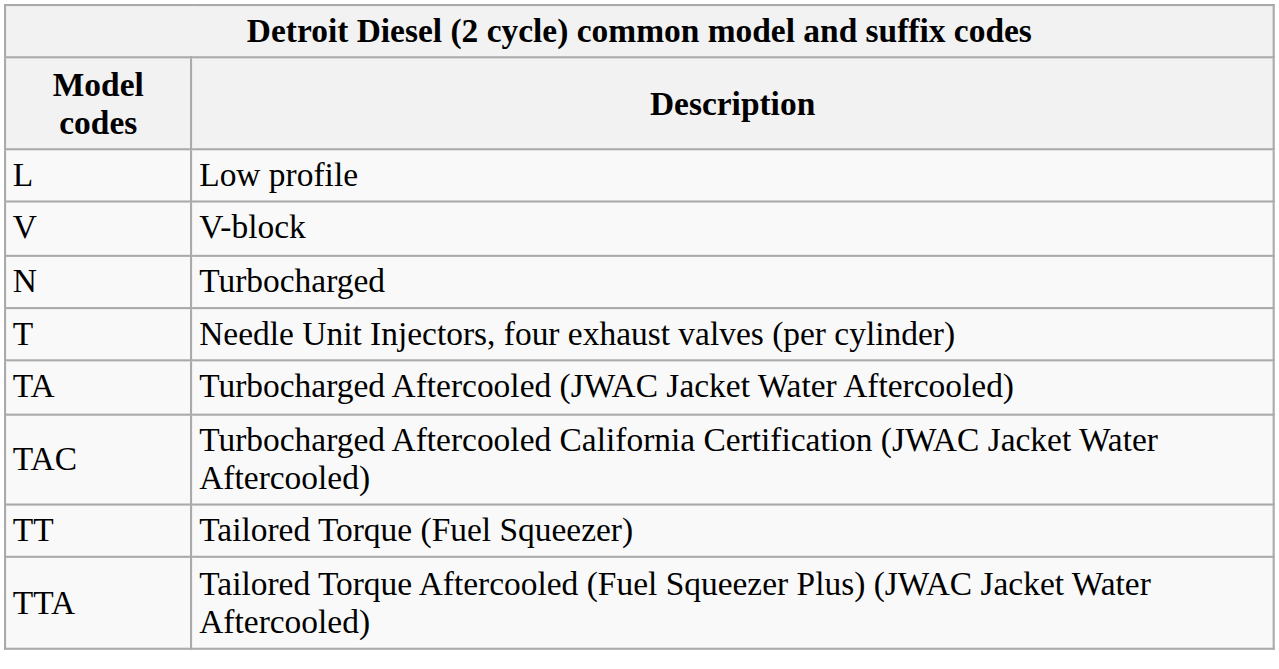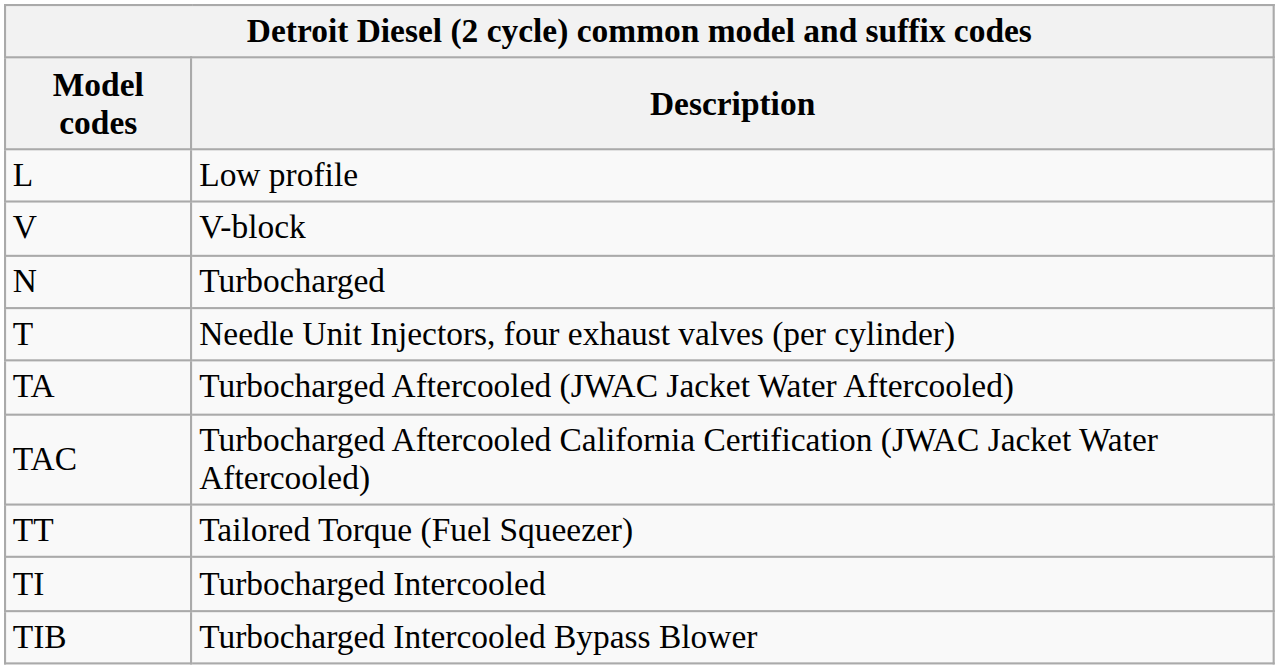 <table class="wikitable">
 <tr>
 <th colspan=2>Detroit Diesel (2 cycle) common model and suffix codes</th>
 </tr>
 <tr>
 <th>Model codes</th>
 <th>Description</th>
 </tr>
 <tr>
 <td>L</td>
 <td>Low profile</td>
 </tr>
 <tr>
 <td>V</td>
 <td>V-block</td>
 </tr>
 <tr>
 <td>N</td>
 <td>Turbocharged</td>
 </tr>
 <tr>
 <td>T</td>
 <td>Needle Unit Injectors,  four exhaust valves (per cylinder)</td>
 </tr>
 <tr>
 <td>TA</td>
 <td>Turbocharged Aftercooled (JWAC Jacket Water Aftercooled)</td>
 </tr>
 <tr>
 <td>TAC</td>
 <td>Turbocharged Aftercooled California Certification (JWAC Jacket Water Aftercooled)</td>
 </tr>
 <tr>
 <td>TT</td>
 <td>Tailored Torque (Fuel Squeezer)</td>
 </tr>
 <tr>
-<td>TTA</td>
-<td>Tailored Torque Aftercooled (Fuel Squeezer Plus) (JWAC Jacket Water Aftercooled)</td>
+<td>TI</td>
+<td>Turbocharged Intercooled</td>
+</tr>
+<tr>
+<td>TIB</td>
+<td>Turbocharged Intercooled Bypass Blower</td>
 </tr>
 </table>
